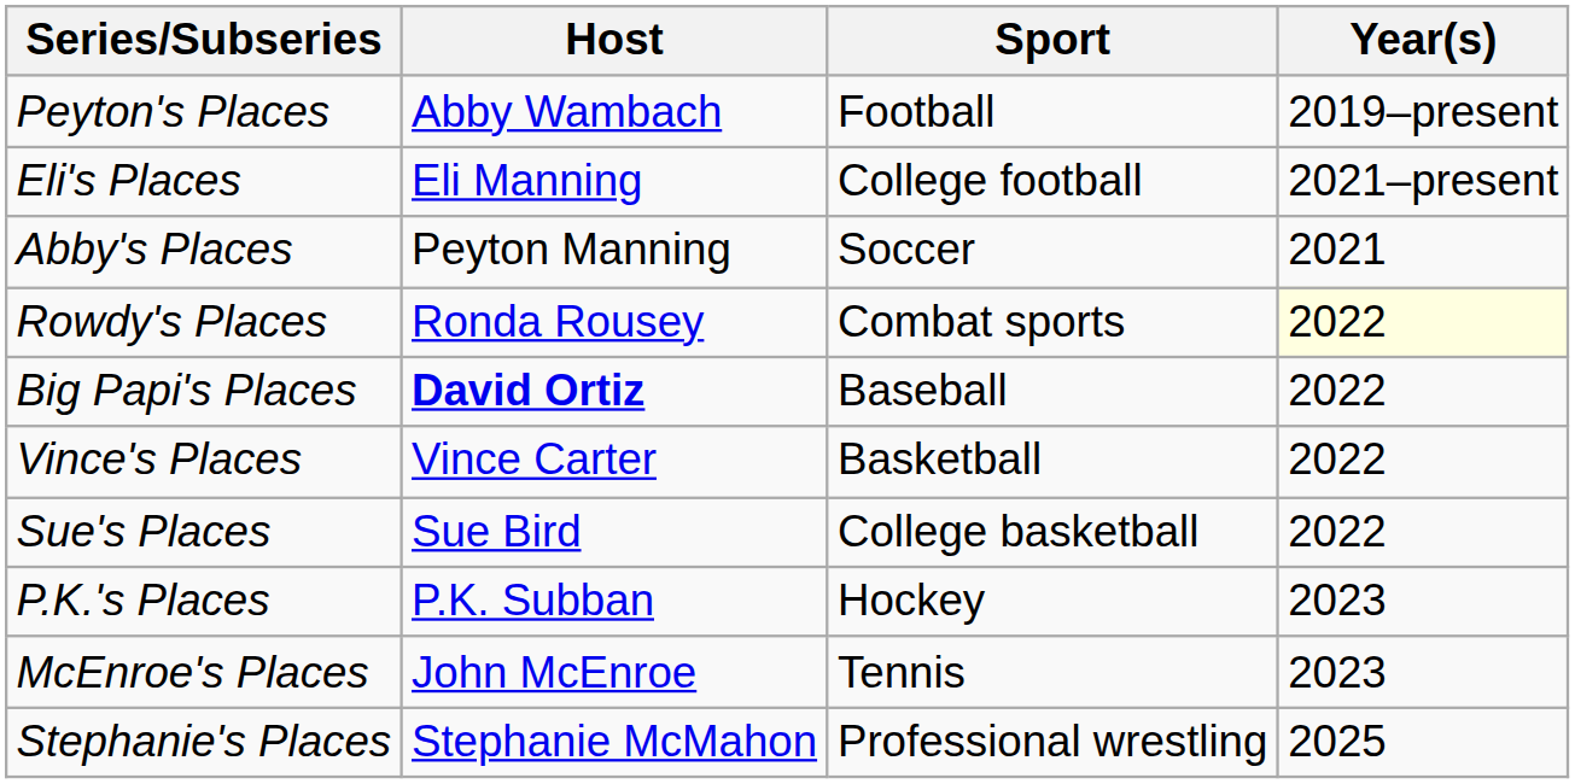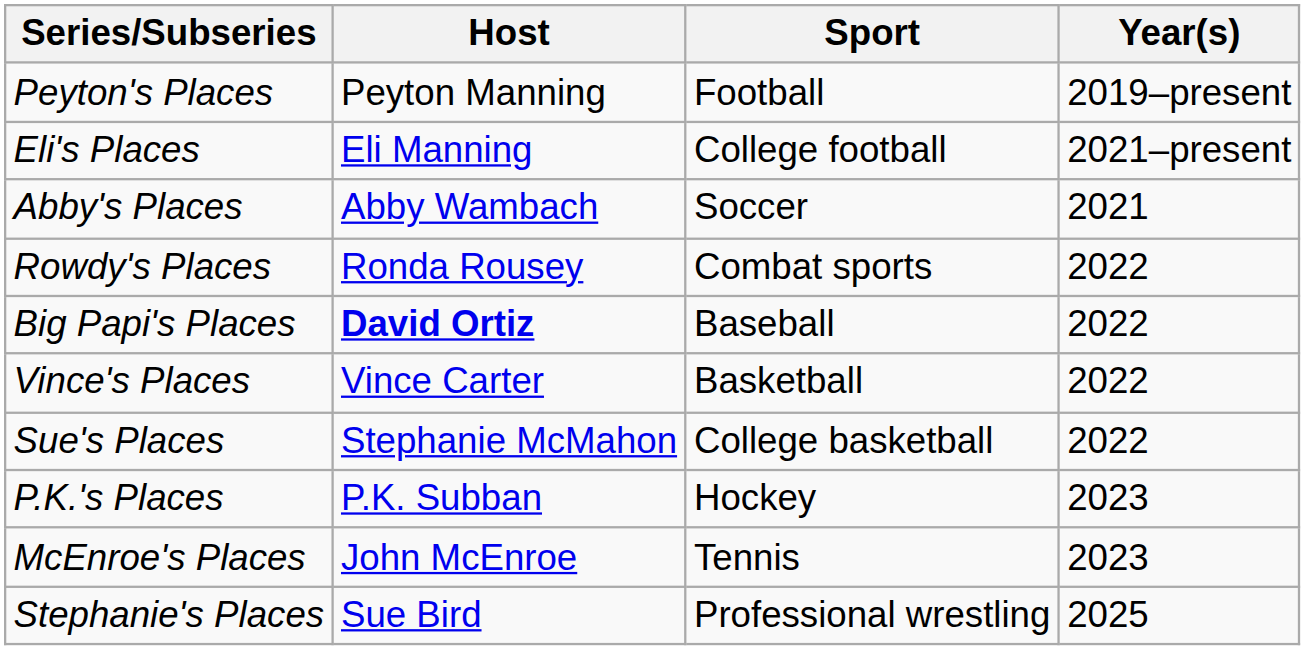 <table class="wikitable">
 <tr>
 <th>Series/Subseries</th>
 <th>Host</th>
 <th>Sport</th>
 <th>Year(s)</th>
 </tr>
 <tr>
 <td><em>Peyton's Places</em></td>
-<td><a href='#'>Abby Wambach</a></td>
+<td>Peyton Manning</td>
 <td>Football</td>
 <td>2019–present</td>
 </tr>
 <tr>
 <td><em>Eli's Places</em></td>
 <td><a href='#'>Eli Manning</a></td>
 <td>College football</td>
 <td>2021–present</td>
 </tr>
 <tr>
 <td><em>Abby's Places</em></td>
-<td>Peyton Manning</td>
+<td><a href='#'>Abby Wambach</a></td>
 <td>Soccer</td>
 <td>2021</td>
 </tr>
 <tr>
 <td><em>Rowdy's Places</em></td>
 <td><a href='#'>Ronda Rousey</a></td>
 <td>Combat sports</td>
-<td style="background: lightyellow;">2022</td>
+<td>2022</td>
 </tr>
 <tr>
 <td><em>Big Papi's Places</em></td>
 <td><strong><a href='#'>David Ortiz</a></strong></td>
 <td>Baseball</td>
 <td>2022</td>
 </tr>
 <tr>
 <td><em>Vince's Places</em></td>
 <td><a href='#'>Vince Carter</a></td>
 <td>Basketball</td>
 <td>2022</td>
 </tr>
 <tr>
 <td><em>Sue's Places</em></td>
-<td><a href='#'>Sue Bird</a></td>
+<td><a href='#'>Stephanie McMahon</a></td>
 <td>College basketball</td>
 <td>2022</td>
 </tr>
 <tr>
 <td><em>P.K.'s Places</em></td>
 <td><a href='#'>P.K. Subban</a></td>
 <td>Hockey</td>
 <td>2023</td>
 </tr>
 <tr>
 <td><em>McEnroe's Places</em></td>
 <td><a href='#'>John McEnroe</a></td>
 <td>Tennis</td>
 <td>2023</td>
 </tr>
 <tr>
 <td><em>Stephanie's Places</em></td>
-<td><a href='#'>Stephanie McMahon</a></td>
+<td><a href='#'>Sue Bird</a></td>
 <td>Professional wrestling</td>
 <td>2025</td>
 </tr>
 </table>
